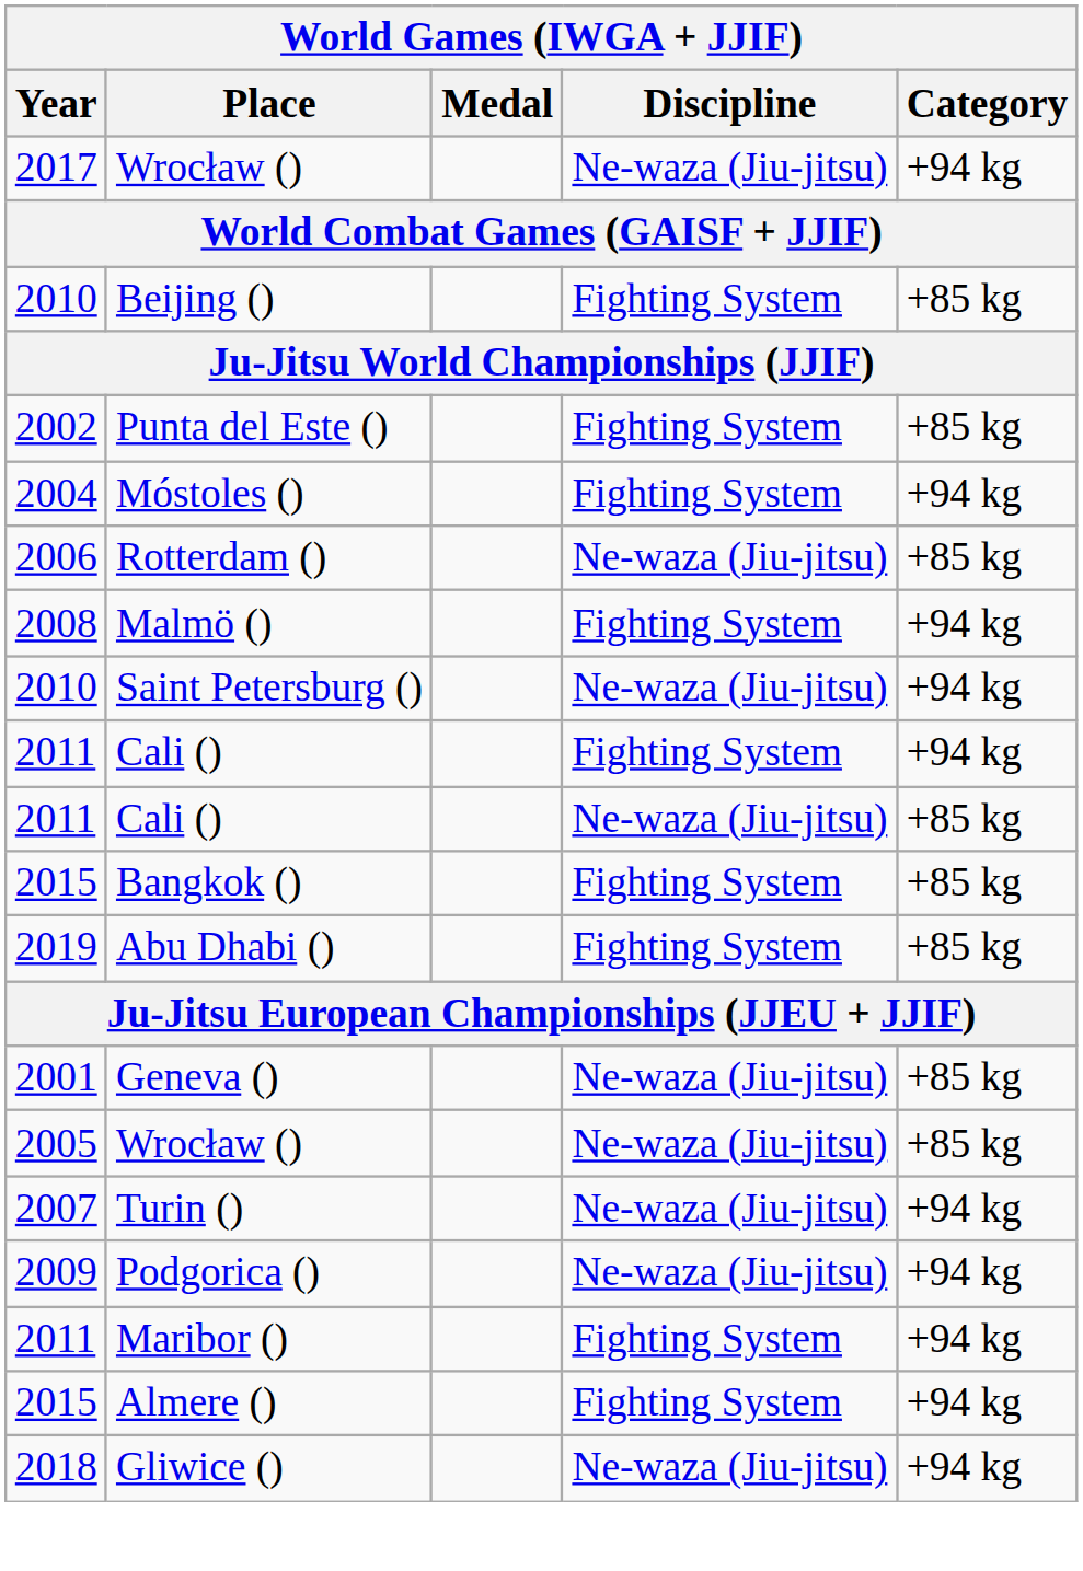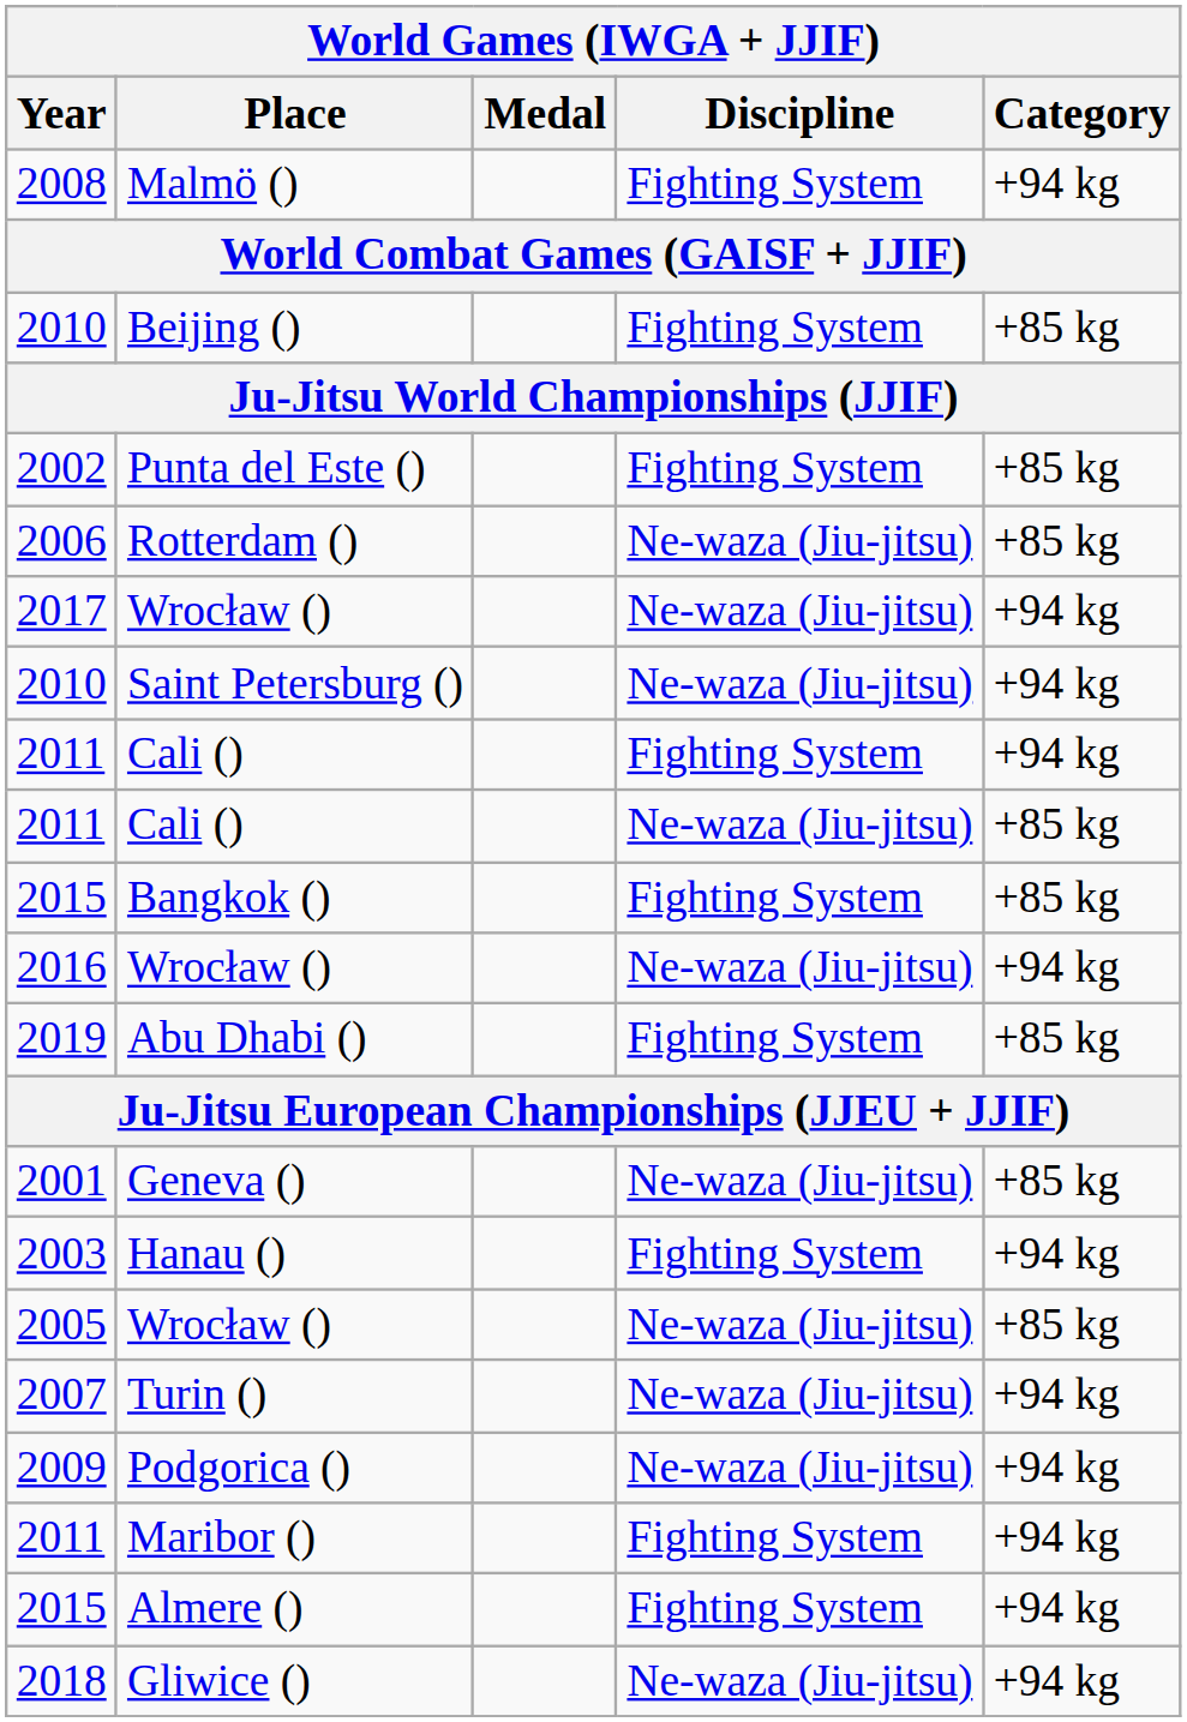 <table class="wikitable">
 <tr>
 <th colspan=5><a href='#'>World Games</a> (<a href='#'>IWGA</a> + <a href='#'>JJIF</a>)</th>
 </tr>
 <tr>
 <th>Year</th>
 <th>Place</th>
 <th>Medal</th>
 <th>Discipline</th>
 <th>Category</th>
 </tr>
 <tr>
-<td><a href='#'>2017</a></td>
-<td><a href='#'>Wrocław</a> ()</td>
+<td><a href='#'>2008</a></td>
+<td><a href='#'>Malmö</a> ()</td>
 <td></td>
-<td><a href='#'>Ne-waza (Jiu-jitsu)</a></td>
+<td><a href='#'>Fighting System</a></td>
 <td>+94 kg</td>
 </tr>
 <tr>
 <th colspan=5><a href='#'>World Combat Games</a> (<a href='#'>GAISF</a> + <a href='#'>JJIF</a>)</th>
 </tr>
 <tr>
 <td><a href='#'>2010</a></td>
 <td><a href='#'>Beijing</a> ()</td>
 <td></td>
 <td><a href='#'>Fighting System</a></td>
 <td>+85 kg</td>
 </tr>
 <tr>
 <th colspan=5><a href='#'>Ju-Jitsu World Championships</a> (<a href='#'>JJIF</a>)</th>
 </tr>
 <tr>
 <td><a href='#'>2002</a></td>
 <td><a href='#'>Punta del Este</a> ()</td>
 <td></td>
 <td><a href='#'>Fighting System</a></td>
 <td>+85 kg</td>
 </tr>
 <tr>
-<td><a href='#'>2004</a></td>
-<td><a href='#'>Móstoles</a> ()</td>
-<td></td>
-<td><a href='#'>Fighting System</a></td>
-<td>+94 kg</td>
-</tr>
-<tr>
 <td><a href='#'>2006</a></td>
 <td><a href='#'>Rotterdam</a> ()</td>
 <td></td>
 <td><a href='#'>Ne-waza (Jiu-jitsu)</a></td>
 <td>+85 kg</td>
 </tr>
 <tr>
-<td><a href='#'>2008</a></td>
-<td><a href='#'>Malmö</a> ()</td>
+<td><a href='#'>2017</a></td>
+<td><a href='#'>Wrocław</a> ()</td>
 <td></td>
-<td><a href='#'>Fighting System</a></td>
+<td><a href='#'>Ne-waza (Jiu-jitsu)</a></td>
 <td>+94 kg</td>
 </tr>
 <tr>
 <td><a href='#'>2010</a></td>
 <td><a href='#'>Saint Petersburg</a> ()</td>
 <td></td>
 <td><a href='#'>Ne-waza (Jiu-jitsu)</a></td>
 <td>+94 kg</td>
 </tr>
 <tr>
 <td><a href='#'>2011</a></td>
 <td><a href='#'>Cali</a> ()</td>
 <td></td>
 <td><a href='#'>Fighting System</a></td>
 <td>+94 kg</td>
 </tr>
 <tr>
 <td><a href='#'>2011</a></td>
 <td><a href='#'>Cali</a> ()</td>
 <td></td>
 <td><a href='#'>Ne-waza (Jiu-jitsu)</a></td>
 <td>+85 kg</td>
 </tr>
 <tr>
 <td><a href='#'>2015</a></td>
 <td><a href='#'>Bangkok</a> ()</td>
 <td></td>
 <td><a href='#'>Fighting System</a></td>
 <td>+85 kg</td>
 </tr>
 <tr>
+<td><a href='#'>2016</a></td>
+<td><a href='#'>Wrocław</a> ()</td>
+<td></td>
+<td><a href='#'>Ne-waza (Jiu-jitsu)</a></td>
+<td>+94 kg</td>
+</tr>
+<tr>
 <td><a href='#'>2019</a></td>
 <td><a href='#'>Abu Dhabi</a> ()</td>
 <td></td>
 <td><a href='#'>Fighting System</a></td>
 <td>+85 kg</td>
 </tr>
 <tr>
 <th colspan=5><a href='#'>Ju-Jitsu European Championships</a> (<a href='#'>JJEU</a> + <a href='#'>JJIF</a>)</th>
 </tr>
 <tr>
 <td><a href='#'>2001</a></td>
 <td><a href='#'>Geneva</a> ()</td>
 <td></td>
 <td><a href='#'>Ne-waza (Jiu-jitsu)</a></td>
 <td>+85 kg</td>
+</tr>
+<tr>
+<td><a href='#'>2003</a></td>
+<td><a href='#'>Hanau</a> ()</td>
+<td></td>
+<td><a href='#'>Fighting System</a></td>
+<td>+94 kg</td>
 </tr>
 <tr>
 <td><a href='#'>2005</a></td>
 <td><a href='#'>Wrocław</a> ()</td>
 <td></td>
 <td><a href='#'>Ne-waza (Jiu-jitsu)</a></td>
 <td>+85 kg</td>
 </tr>
 <tr>
 <td><a href='#'>2007</a></td>
 <td><a href='#'>Turin</a> ()</td>
 <td></td>
 <td><a href='#'>Ne-waza (Jiu-jitsu)</a></td>
 <td>+94 kg</td>
 </tr>
 <tr>
 <td><a href='#'>2009</a></td>
 <td><a href='#'>Podgorica</a> ()</td>
 <td></td>
 <td><a href='#'>Ne-waza (Jiu-jitsu)</a></td>
 <td>+94 kg</td>
 </tr>
 <tr>
 <td><a href='#'>2011</a></td>
 <td><a href='#'>Maribor</a> ()</td>
 <td></td>
 <td><a href='#'>Fighting System</a></td>
 <td>+94 kg</td>
 </tr>
 <tr>
 <td><a href='#'>2015</a></td>
 <td><a href='#'>Almere</a> ()</td>
 <td></td>
 <td><a href='#'>Fighting System</a></td>
 <td>+94 kg</td>
 </tr>
 <tr>
 <td><a href='#'>2018</a></td>
 <td><a href='#'>Gliwice</a> ()</td>
 <td></td>
 <td><a href='#'>Ne-waza (Jiu-jitsu)</a></td>
 <td>+94 kg</td>
 </tr>
 </table>
